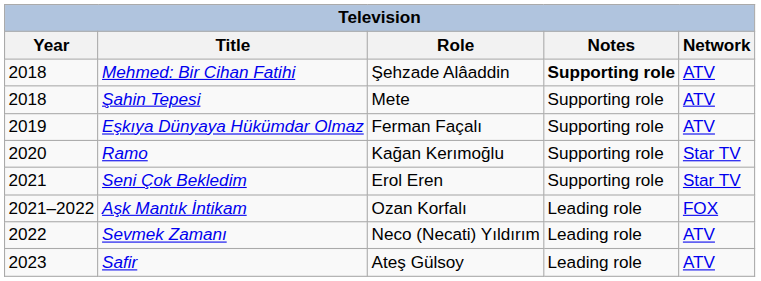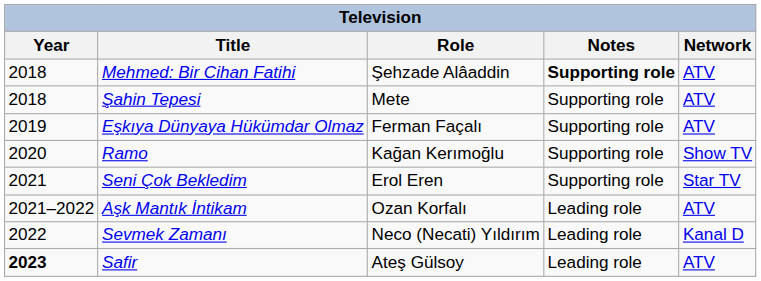 <table class="wikitable">
 <tr>
 <th colspan="5" style="background:LightSteelBlue">Television</th>
 </tr>
 <tr>
 <th>Year</th>
 <th>Title</th>
 <th>Role</th>
 <th>Notes</th>
 <th>Network</th>
 </tr>
 <tr>
 <td>2018</td>
 <td><em><a href='#'>Mehmed: Bir Cihan Fatihi</a></em></td>
 <td>Şehzade Alâaddin</td>
 <td><strong>Supporting role</strong></td>
 <td><a href='#'>ATV</a></td>
 </tr>
 <tr>
 <td>2018</td>
 <td><em><a href='#'>Şahin Tepesi</a></em></td>
 <td>Mete</td>
 <td>Supporting role</td>
 <td><a href='#'>ATV</a></td>
 </tr>
 <tr>
 <td>2019</td>
 <td><em><a href='#'>Eşkıya Dünyaya Hükümdar Olmaz</a></em></td>
 <td>Ferman Façalı</td>
 <td>Supporting role</td>
 <td><a href='#'>ATV</a></td>
 </tr>
 <tr>
 <td>2020</td>
 <td><em><a href='#'>Ramo</a></em></td>
 <td>Kağan Kerımoğlu</td>
 <td>Supporting role</td>
-<td><a href='#'>Star TV</a></td>
+<td><a href='#'>Show TV</a></td>
 </tr>
 <tr>
 <td>2021</td>
 <td><em><a href='#'>Seni Çok Bekledim</a></em></td>
 <td>Erol Eren</td>
 <td>Supporting role</td>
 <td><a href='#'>Star TV</a></td>
 </tr>
 <tr>
 <td>2021–2022</td>
 <td><em><a href='#'>Aşk Mantık İntikam</a></em></td>
 <td>Ozan Korfalı</td>
 <td>Leading role</td>
-<td><a href='#'>FOX</a></td>
+<td><a href='#'>ATV</a></td>
 </tr>
 <tr>
 <td>2022</td>
 <td><em><a href='#'>Sevmek Zamanı</a></em></td>
 <td>Neco (Necati) Yıldırım</td>
 <td>Leading role</td>
-<td><a href='#'>ATV</a></td>
+<td><a href='#'>Kanal D</a></td>
 </tr>
 <tr>
-<td>2023</td>
+<td><strong>2023</strong></td>
 <td><em><a href='#'>Safir</a></em></td>
 <td>Ateş Gülsoy</td>
 <td>Leading role</td>
 <td><a href='#'>ATV</a></td>
 </tr>
 </table>
